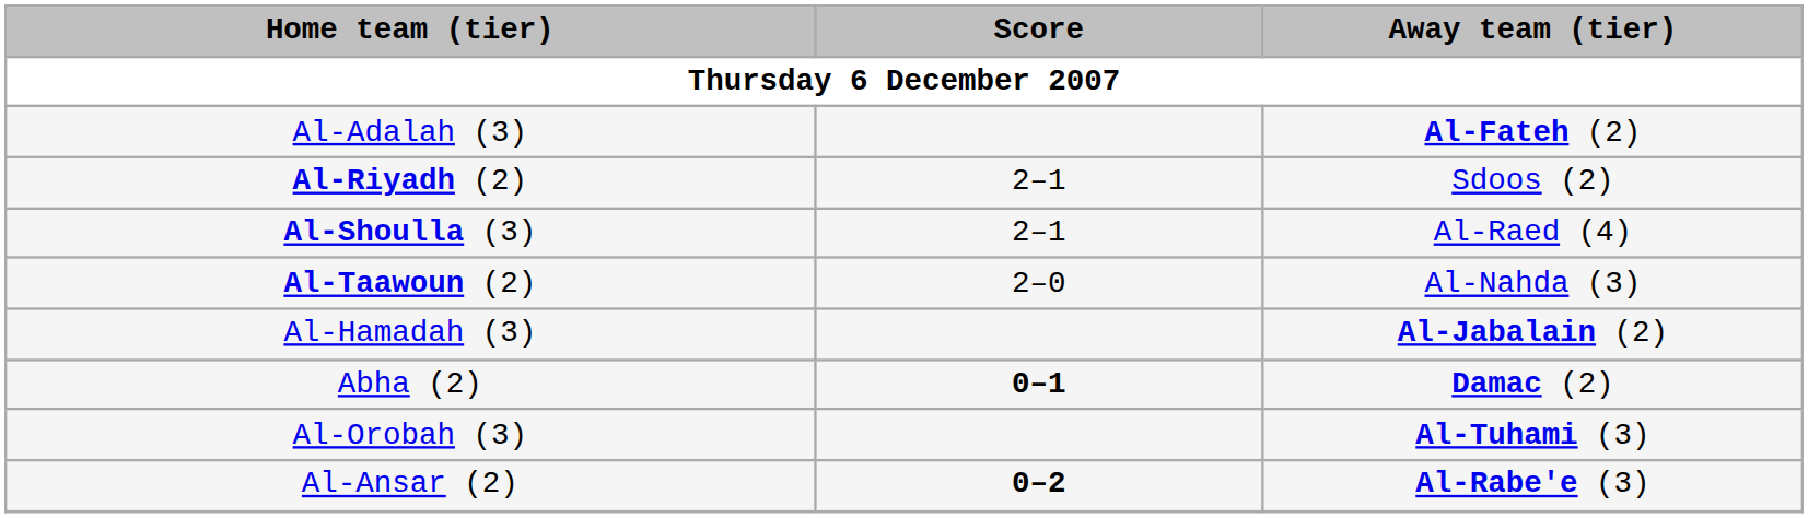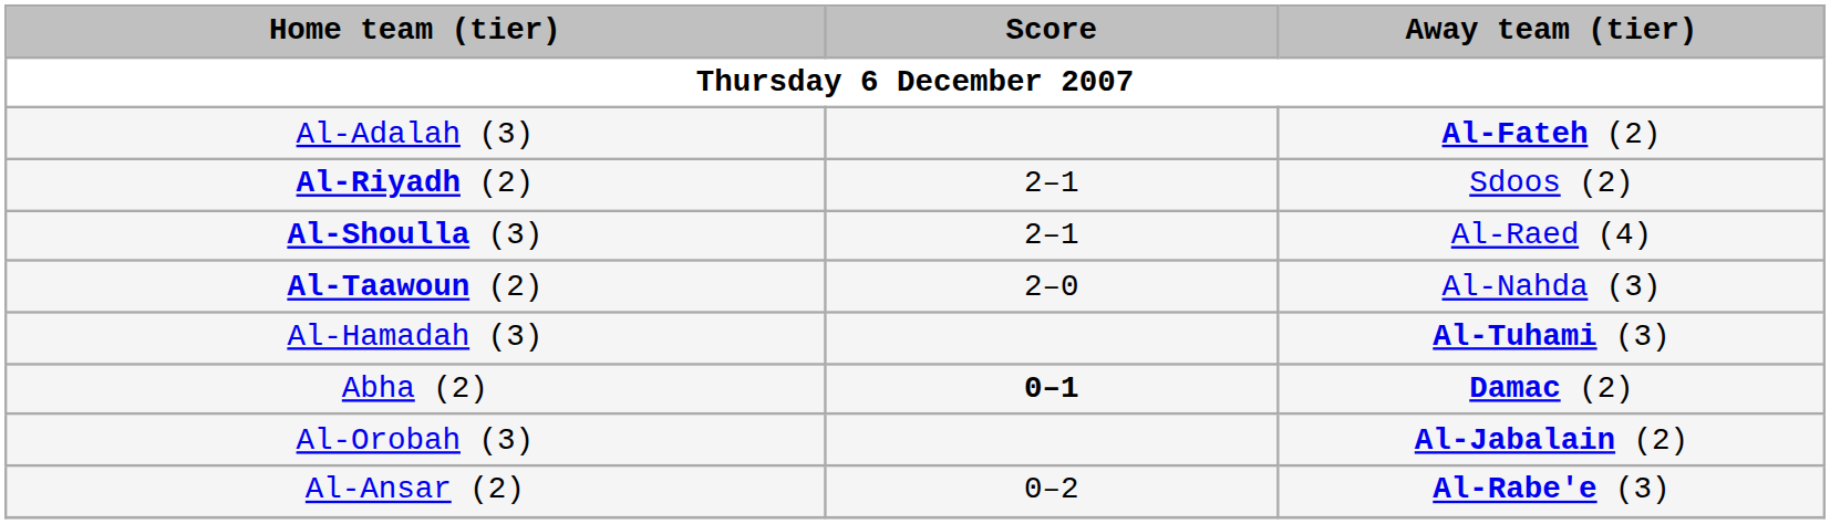 <table class="wikitable" style="width: 700px; background:WhiteSmoke; text-align:center; font-size:90%">
 <tr>
 <td scope="col" style="width: 45%; background:silver;"><strong>Home team (tier)</strong></td>
 <td scope="col" style="width: 25%; background:silver;"><strong>Score</strong></td>
 <td scope="col" style="width: 45%; background:silver;"><strong>Away team (tier)</strong></td>
 </tr>
 <tr>
 <td colspan="5" style= background:White><strong>Thursday 6 December 2007</strong></td>
 </tr>
 <tr>
 <td><a href='#'>Al-Adalah</a> (3)</td>
 <td></td>
 <td><strong><a href='#'>Al-Fateh</a></strong> (2)</td>
 </tr>
 <tr>
 <td><strong><a href='#'>Al-Riyadh</a></strong> (2)</td>
 <td>2–1</td>
 <td><a href='#'>Sdoos</a> (2)</td>
 </tr>
 <tr>
 <td><strong><a href='#'>Al-Shoulla</a></strong> (3)</td>
 <td>2–1 </td>
 <td><a href='#'>Al-Raed</a> (4)</td>
 </tr>
 <tr>
 <td><strong><a href='#'>Al-Taawoun</a></strong> (2)</td>
 <td>2–0</td>
 <td><a href='#'>Al-Nahda</a> (3)</td>
 </tr>
 <tr>
 <td><a href='#'>Al-Hamadah</a> (3)</td>
 <td></td>
-<td><strong><a href='#'>Al-Jabalain</a></strong> (2)</td>
+<td><strong><a href='#'>Al-Tuhami</a></strong> (3)</td>
 </tr>
 <tr>
 <td><a href='#'>Abha</a> (2)</td>
 <td><strong>0–1</strong></td>
 <td><strong><a href='#'>Damac</a></strong> (2)</td>
 </tr>
 <tr>
 <td><a href='#'>Al-Orobah</a> (3)</td>
 <td></td>
-<td><strong><a href='#'>Al-Tuhami</a></strong> (3)</td>
+<td><strong><a href='#'>Al-Jabalain</a></strong> (2)</td>
 </tr>
 <tr>
 <td><a href='#'>Al-Ansar</a> (2)</td>
-<td><strong>0–2</strong></td>
+<td>0–2</td>
 <td><strong><a href='#'>Al-Rabe'e</a></strong> (3)</td>
 </tr>
 <tr>
 </tr>
 </table>
